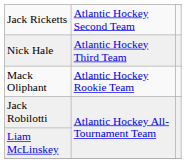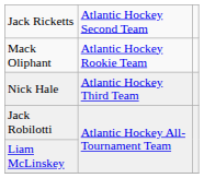 <table class="wikitable" width=40%>
 <tr>
 <td>Jack Ricketts</td>
 <td rowspan=1><a href='#'>Atlantic Hockey Second Team</a></td>
 <td rowspan=1></td>
 </tr>
+<tr>
+<td>Mack Oliphant</td>
+<td rowspan=1><a href='#'>Atlantic Hockey Rookie Team</a></td>
+<td rowspan=1></td>
+</tr>
 <tr bgcolor=f0f0f0>
 <td>Nick Hale</td>
 <td rowspan=1><a href='#'>Atlantic Hockey Third Team</a></td>
-<td rowspan=1></td>
-</tr>
-<tr>
-<td>Mack Oliphant</td>
-<td rowspan=1><a href='#'>Atlantic Hockey Rookie Team</a></td>
 <td rowspan=1></td>
 </tr>
 <tr bgcolor=f0f0f0>
 <td>Jack Robilotti</td>
 <td rowspan=2><a href='#'>Atlantic Hockey All-Tournament Team</a></td>
 <td rowspan=2></td>
 </tr>
 <tr bgcolor=f0f0f0>
 <td><a href='#'>Liam McLinskey</a></td>
 </tr>
 <tr>
 </tr>
 </table>
